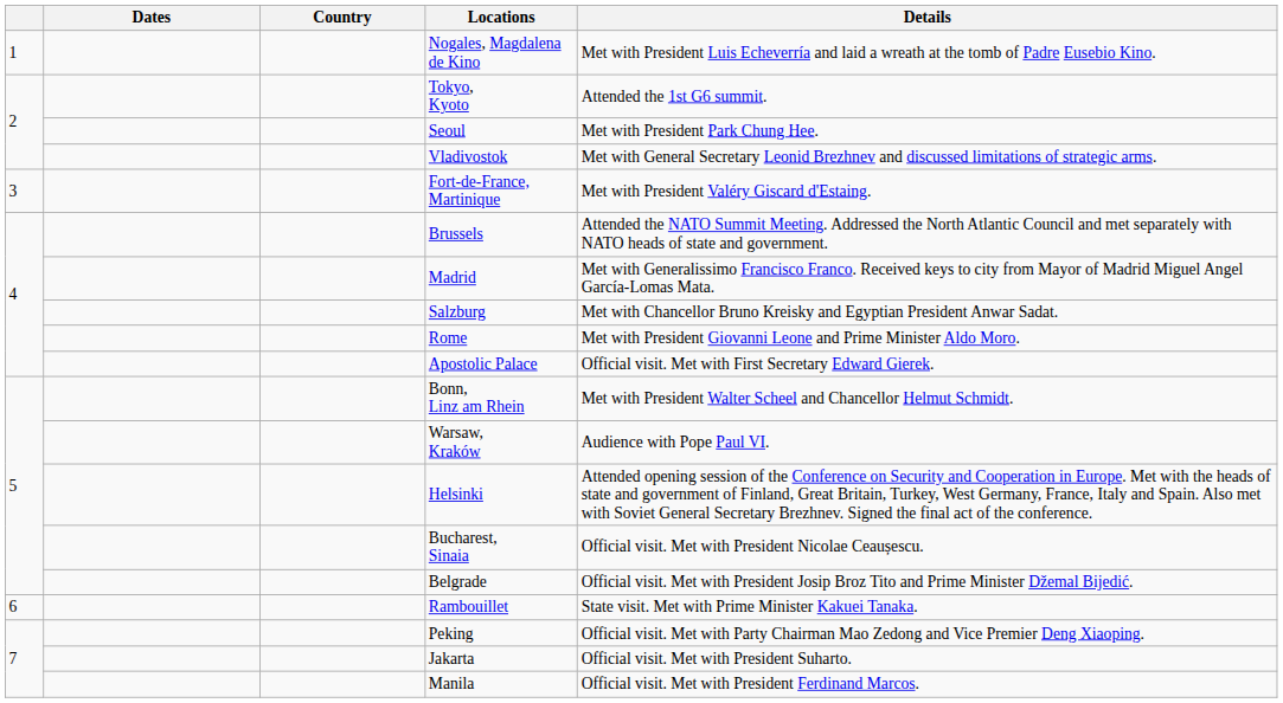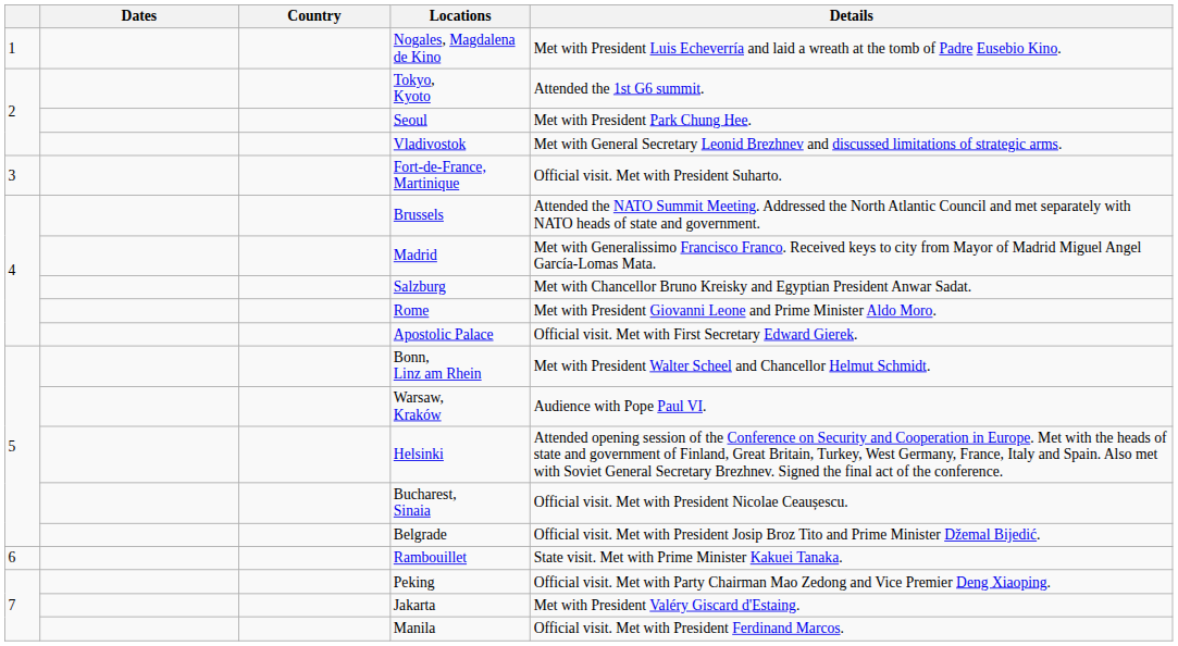 <table class="wikitable sortable" border="1" style="margin: 1em auto 1em auto">
 <tr>
 <th style="width: 3%;"></th>
 <th style="width: 17%;">Dates</th>
 <th style="width: 13%;">Country</th>
 <th style="width: 12%;">Locations</th>
 <th style="width: 55%;">Details</th>
 </tr>
 <tr>
 <td>1</td>
 <td></td>
 <td></td>
 <td><a href='#'>Nogales</a>, <a href='#'>Magdalena de Kino</a></td>
 <td>Met with President <a href='#'>Luis Echeverría</a> and laid a wreath at the tomb of <a href='#'>Padre</a> <a href='#'>Eusebio Kino</a>.</td>
 </tr>
 <tr>
 <td rowspan=3>2</td>
 <td></td>
 <td></td>
 <td><a href='#'>Tokyo</a>,<br><a href='#'>Kyoto</a></td>
 <td>Attended the <a href='#'>1st G6 summit</a>.</td>
 </tr>
 <tr>
 <td></td>
 <td></td>
 <td><a href='#'>Seoul</a></td>
 <td>Met with President <a href='#'>Park Chung Hee</a>.</td>
 </tr>
 <tr>
 <td></td>
 <td></td>
 <td><a href='#'>Vladivostok</a></td>
 <td>Met with General Secretary <a href='#'>Leonid Brezhnev</a> and <a href='#'>discussed limitations of strategic arms</a>.</td>
 </tr>
 <tr>
 <td>3</td>
 <td></td>
 <td></td>
 <td><a href='#'>Fort-de-France, Martinique</a></td>
-<td>Met with President <a href='#'>Valéry Giscard d'Estaing</a>.</td>
+<td>Official visit. Met with President Suharto.</td>
 </tr>
 <tr>
 <td rowspan=5>4</td>
 <td></td>
 <td></td>
 <td><a href='#'>Brussels</a></td>
 <td>Attended the <a href='#'>NATO Summit Meeting</a>. Addressed the North Atlantic Council and met separately with NATO heads of state and government.</td>
 </tr>
 <tr>
 <td></td>
 <td></td>
 <td><a href='#'>Madrid</a></td>
 <td>Met with Generalissimo <a href='#'>Francisco Franco</a>. Received keys to city from Mayor of Madrid Miguel Angel García-Lomas Mata.</td>
 </tr>
 <tr>
 <td></td>
 <td></td>
 <td><a href='#'>Salzburg</a></td>
 <td>Met with Chancellor Bruno Kreisky and Egyptian President Anwar Sadat.</td>
 </tr>
 <tr>
 <td></td>
 <td></td>
 <td><a href='#'>Rome</a></td>
 <td>Met with President <a href='#'>Giovanni Leone</a> and Prime Minister <a href='#'>Aldo Moro</a>.</td>
 </tr>
 <tr>
 <td></td>
 <td></td>
 <td><a href='#'>Apostolic Palace</a></td>
 <td>Official visit. Met with First Secretary <a href='#'>Edward Gierek</a>.</td>
 </tr>
 <tr>
 <td rowspan=5>5</td>
 <td></td>
 <td></td>
 <td>Bonn,<br><a href='#'>Linz am Rhein</a></td>
 <td>Met with President <a href='#'>Walter Scheel</a> and Chancellor <a href='#'>Helmut Schmidt</a>.</td>
 </tr>
 <tr>
 <td></td>
 <td></td>
 <td>Warsaw,<br><a href='#'>Kraków</a></td>
 <td>Audience with Pope <a href='#'>Paul VI</a>.</td>
 </tr>
 <tr>
 <td></td>
 <td></td>
 <td><a href='#'>Helsinki</a></td>
 <td>Attended opening session of the <a href='#'>Conference on Security and Cooperation in Europe</a>. Met with the heads of state and government of Finland, Great Britain, Turkey, West Germany, France, Italy and Spain. Also met with Soviet General Secretary Brezhnev. Signed the final act of the conference.</td>
 </tr>
 <tr>
 <td></td>
 <td></td>
 <td>Bucharest,<br><a href='#'>Sinaia</a></td>
 <td>Official visit. Met with President Nicolae Ceaușescu.</td>
 </tr>
 <tr>
 <td></td>
 <td></td>
 <td>Belgrade</td>
 <td>Official visit. Met with President Josip Broz Tito and Prime Minister <a href='#'>Džemal Bijedić</a>.</td>
 </tr>
 <tr>
 <td>6</td>
 <td></td>
 <td></td>
 <td><a href='#'>Rambouillet</a></td>
 <td>State visit. Met with Prime Minister <a href='#'>Kakuei Tanaka</a>.</td>
 </tr>
 <tr>
 <td rowspan=3>7</td>
 <td></td>
 <td></td>
 <td>Peking</td>
 <td>Official visit. Met with Party Chairman Mao Zedong and Vice Premier <a href='#'>Deng Xiaoping</a>.</td>
 </tr>
 <tr>
 <td></td>
 <td></td>
 <td>Jakarta</td>
-<td>Official visit. Met with President Suharto.</td>
+<td>Met with President <a href='#'>Valéry Giscard d'Estaing</a>.</td>
 </tr>
 <tr>
 <td></td>
 <td></td>
 <td>Manila</td>
 <td>Official visit. Met with President <a href='#'>Ferdinand Marcos</a>.</td>
 </tr>
 </table>
